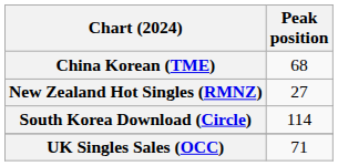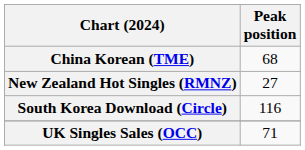 <table class="wikitable sortable plainrowheaders" style="text-align:center">
 <tr>
 <th scope="col">Chart (2024)</th>
 <th scope="col">Peak<br>position</th>
 </tr>
 <tr>
 <th scope="row">China Korean (<a href='#'>TME</a>)</th>
 <td>68</td>
 </tr>
 <tr>
 <th scope="row">New Zealand Hot Singles (<a href='#'>RMNZ</a>)</th>
 <td>27</td>
 </tr>
 <tr>
 <th scope="row">South Korea Download (<a href='#'>Circle</a>)</th>
-<td>114</td>
+<td>116</td>
 </tr>
 <tr>
 </tr>
 <tr>
 <th scope="row">UK Singles Sales (<a href='#'>OCC</a>)</th>
 <td>71</td>
 </tr>
 </table>
